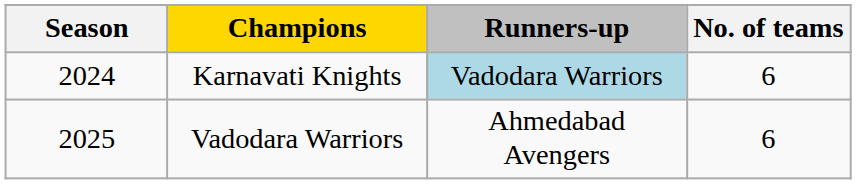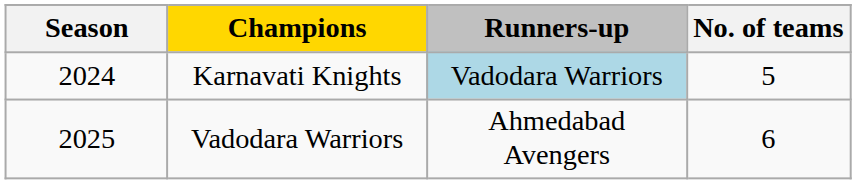 <table class="wikitable" style="text-align:center;margin-left:1em;font-size:90%;float:center">
 <tr>
 <th width="75">Season</th>
 <th width="125" style="background:gold">Champions</th>
 <th width="125" style="background:silver">Runners-up</th>
 <th>No. of teams</th>
 </tr>
 <tr>
 <td align="center">2024</td>
 <td>Karnavati Knights</td>
 <td style="background: lightblue;">Vadodara Warriors</td>
-<td>6</td>
+<td>5</td>
 </tr>
 <tr>
 <td align="center">2025</td>
 <td>Vadodara Warriors</td>
 <td>Ahmedabad Avengers</td>
 <td>6</td>
 </tr>
 </table>
